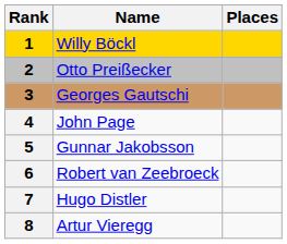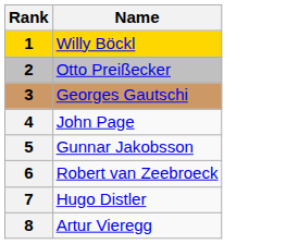 <table class="wikitable">
 <tr>
 <th>Rank</th>
 <th>Name</th>
-<th>Places</th>
 </tr>
 <tr bgcolor="gold">
 <td align="center"><strong>1</strong></td>
 <td> <a href='#'>Willy Böckl</a></td>
-<td></td>
 </tr>
 <tr bgcolor="silver">
 <td align="center"><strong>2</strong></td>
 <td> <a href='#'>Otto Preißecker</a></td>
-<td></td>
 </tr>
 <tr bgcolor="cc9966">
 <td align="center"><strong>3</strong></td>
 <td> <a href='#'>Georges Gautschi</a></td>
-<td></td>
 </tr>
 <tr>
 <th>4</th>
 <td> <a href='#'>John Page</a></td>
-<td></td>
 </tr>
 <tr>
 <th>5</th>
 <td> <a href='#'>Gunnar Jakobsson</a></td>
-<td></td>
 </tr>
 <tr>
 <th>6</th>
 <td> <a href='#'>Robert van Zeebroeck</a></td>
-<td></td>
 </tr>
 <tr>
 <th>7</th>
 <td> <a href='#'>Hugo Distler</a></td>
-<td></td>
 </tr>
 <tr>
 <th>8</th>
 <td> <a href='#'>Artur Vieregg</a></td>
-<td></td>
 </tr>
 </table>
